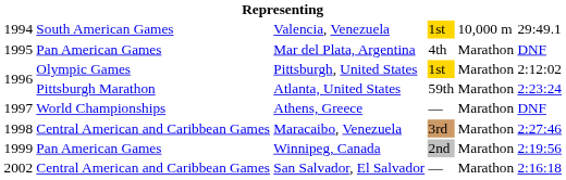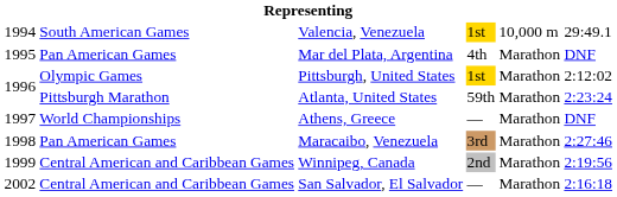 <table>
 <tr>
 <th colspan="6">Representing </th>
 </tr>
 <tr>
 <td>1994</td>
 <td><a href='#'>South American Games</a></td>
 <td><a href='#'>Valencia</a>, <a href='#'>Venezuela</a></td>
 <td bgcolor=gold>1st</td>
 <td>10,000 m</td>
 <td>29:49.1</td>
 </tr>
 <tr>
 <td>1995</td>
 <td><a href='#'>Pan American Games</a></td>
 <td><a href='#'>Mar del Plata, Argentina</a></td>
 <td>4th</td>
 <td>Marathon</td>
 <td><a href='#'>DNF</a></td>
 </tr>
 <tr>
 <td rowspan=2>1996</td>
 <td><a href='#'>Olympic Games</a></td>
 <td><a href='#'>Pittsburgh</a>, <a href='#'>United States</a></td>
 <td bgcolor="gold">1st</td>
 <td>Marathon</td>
 <td>2:12:02</td>
 </tr>
 <tr>
 <td><a href='#'>Pittsburgh Marathon</a></td>
 <td><a href='#'>Atlanta, United States</a></td>
 <td>59th</td>
 <td>Marathon</td>
 <td><a href='#'>2:23:24</a></td>
 </tr>
 <tr>
 <td>1997</td>
 <td><a href='#'>World Championships</a></td>
 <td><a href='#'>Athens, Greece</a></td>
 <td>—</td>
 <td>Marathon</td>
 <td><a href='#'>DNF</a></td>
 </tr>
 <tr>
 <td>1998</td>
-<td><a href='#'>Central American and Caribbean Games</a></td>
+<td><a href='#'>Pan American Games</a></td>
 <td><a href='#'>Maracaibo</a>, <a href='#'>Venezuela</a></td>
 <td bgcolor="cc9966">3rd</td>
 <td>Marathon</td>
 <td><a href='#'>2:27:46</a></td>
 </tr>
 <tr>
 <td>1999</td>
-<td><a href='#'>Pan American Games</a></td>
+<td><a href='#'>Central American and Caribbean Games</a></td>
 <td><a href='#'>Winnipeg, Canada</a></td>
 <td bgcolor="silver">2nd</td>
 <td>Marathon</td>
 <td><a href='#'>2:19:56</a></td>
 </tr>
 <tr>
 <td>2002</td>
 <td><a href='#'>Central American and Caribbean Games</a></td>
 <td><a href='#'>San Salvador</a>, <a href='#'>El Salvador</a></td>
 <td>—</td>
 <td>Marathon</td>
 <td><a href='#'>2:16:18</a></td>
 </tr>
 </table>
